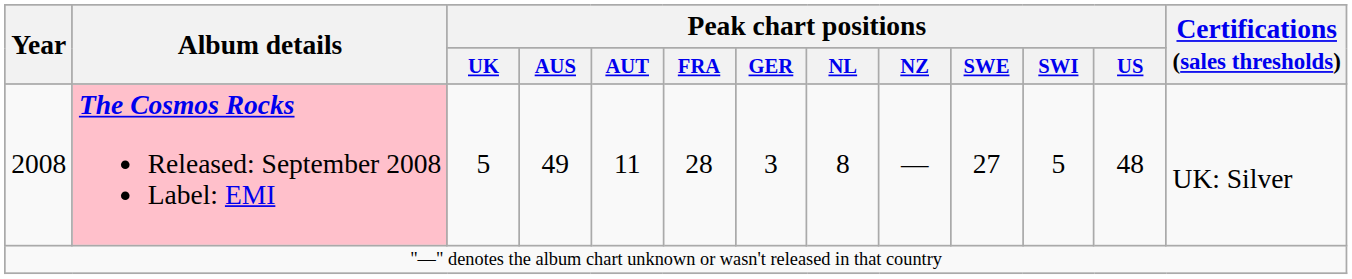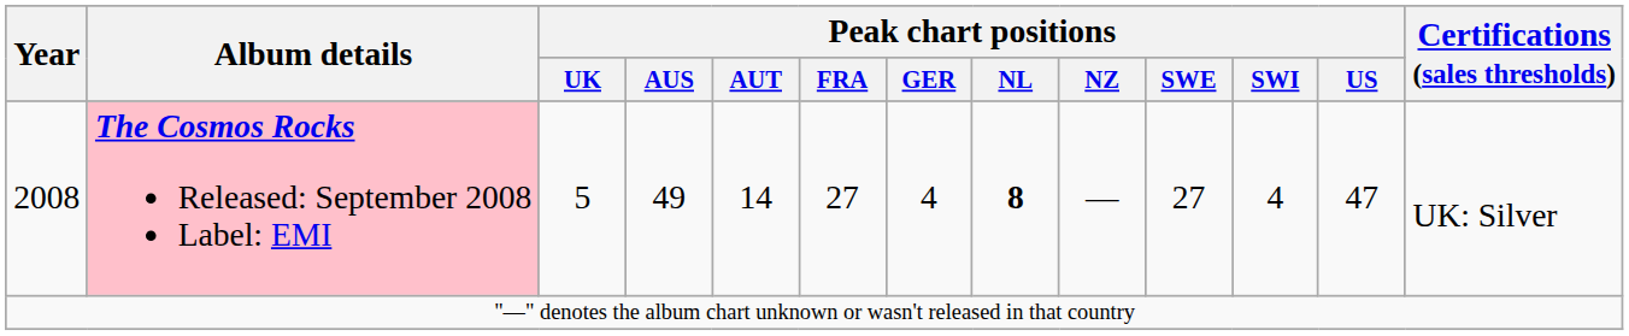 <table class="wikitable" style="text-align:center;">
 <tr>
 <th rowspan="2">Year</th>
 <th rowspan="2">Album details</th>
 <th colspan="10">Peak chart positions</th>
 <th rowspan="2"><a href='#'>Certifications</a><br><small>(<a href='#'>sales thresholds</a>)</small></th>
 </tr>
 <tr>
 <th style="width:3em;font-size:75%"><a href='#'>UK</a><br></th>
 <th style="width:3em;font-size:75%"><a href='#'>AUS</a><br></th>
 <th style="width:3em;font-size:75%"><a href='#'>AUT</a><br></th>
 <th style="width:3em;font-size:75%"><a href='#'>FRA</a><br></th>
 <th style="width:3em;font-size:75%"><a href='#'>GER</a><br></th>
 <th style="width:3em;font-size:75%"><a href='#'>NL</a><br></th>
 <th style="width:3em;font-size:75%"><a href='#'>NZ</a><br></th>
 <th style="width:3em;font-size:75%"><a href='#'>SWE</a><br></th>
 <th style="width:3em;font-size:75%"><a href='#'>SWI</a><br></th>
 <th style="width:3em;font-size:75%"><a href='#'>US</a><br></th>
 </tr>
 <tr>
 <td>2008</td>
 <td align="left" style="background: pink;"><strong><em><a href='#'>The Cosmos Rocks</a></em></strong><br><ul><li>Released: September 2008</li><li>Label: <a href='#'>EMI</a></li></ul></td>
 <td>5</td>
 <td>49</td>
-<td>11</td>
-<td>28</td>
-<td>3</td>
-<td>8</td>
+<td>14</td>
+<td>27</td>
+<td>4</td>
+<td><strong>8</strong></td>
 <td>—</td>
 <td>27</td>
-<td>5</td>
-<td>48</td>
+<td>4</td>
+<td>47</td>
 <td align="left"><br>UK: Silver</td>
 </tr>
 <tr>
 <td colspan="20" style="text-align:center; font-size:8pt;">"—" denotes the album chart unknown or wasn't released in that country</td>
 </tr>
 </table>
